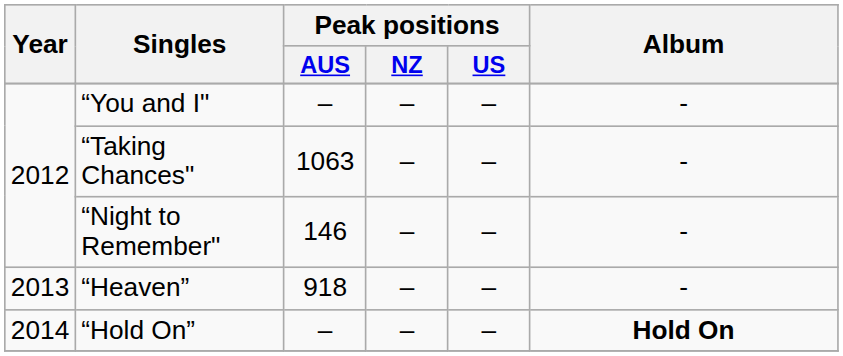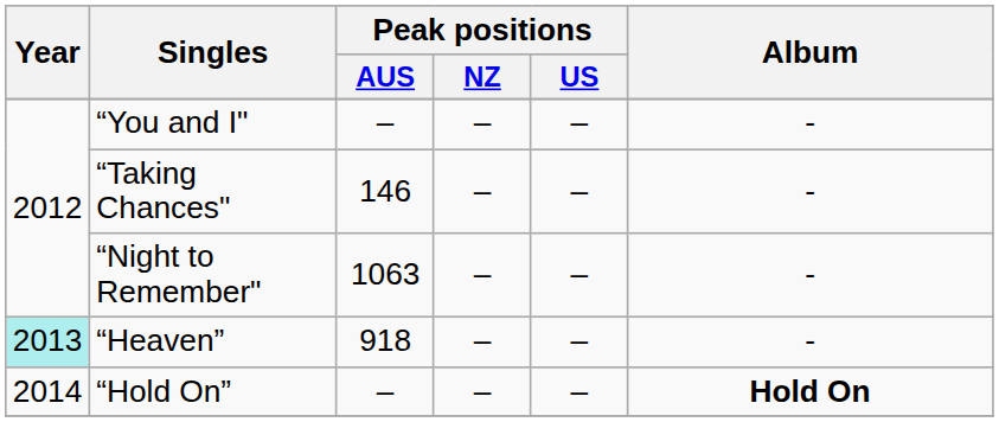 <table class="wikitable">
 <tr>
 <th align="center" rowspan="2" width="10">Year</th>
 <th align="center" rowspan="2" width="120">Singles</th>
 <th align="center" colspan="3" width="20">Peak positions</th>
 <th align="center" rowspan="2" width="180">Album</th>
 </tr>
 <tr>
 <th scope="col" style="width:3em;font-size:90%;"><a href='#'>AUS</a><br></th>
 <th scope="col" style="width:3em;font-size:90%;"><a href='#'>NZ</a><br></th>
 <th scope="col" style="width:3em;font-size:90%;"><a href='#'>US</a><br></th>
 </tr>
 <tr>
 </tr>
 <tr>
 <td style="text-align:center;" rowspan=3>2012</td>
 <td>“You and I"</td>
 <td style="text-align:center;">–</td>
 <td style="text-align:center;">–</td>
 <td style="text-align:center;">–</td>
 <td style="text-align:center;">-</td>
 </tr>
 <tr>
 <td>“Taking Chances"</td>
+<td style="text-align:center;">146</td>
+<td style="text-align:center;">–</td>
+<td style="text-align:center;">–</td>
+<td style="text-align:center;">-</td>
+</tr>
+<tr>
+<td>“Night to Remember"</td>
 <td style="text-align:center;">1063</td>
 <td style="text-align:center;">–</td>
 <td style="text-align:center;">–</td>
 <td style="text-align:center;">-</td>
 </tr>
 <tr>
-<td>“Night to Remember"</td>
-<td style="text-align:center;">146</td>
-<td style="text-align:center;">–</td>
-<td style="text-align:center;">–</td>
-<td style="text-align:center;">-</td>
-</tr>
-<tr>
-<td style="text-align:center;" rowspan=1>2013</td>
+<td style="background: paleturquoise; text-align:center;" rowspan=1>2013</td>
 <td>“Heaven”</td>
 <td style="text-align:center;">918</td>
 <td style="text-align:center;">–</td>
 <td style="text-align:center;">–</td>
 <td style="text-align:center;">-</td>
 </tr>
 <tr>
 <td style="text-align:center;" rowspan=1>2014</td>
 <td>“Hold On”</td>
 <td style="text-align:center;">–</td>
 <td style="text-align:center;">–</td>
 <td style="text-align:center;">–</td>
 <td style="text-align:center;"><strong>Hold On</strong></td>
 </tr>
 <tr>
 </tr>
 </table>
